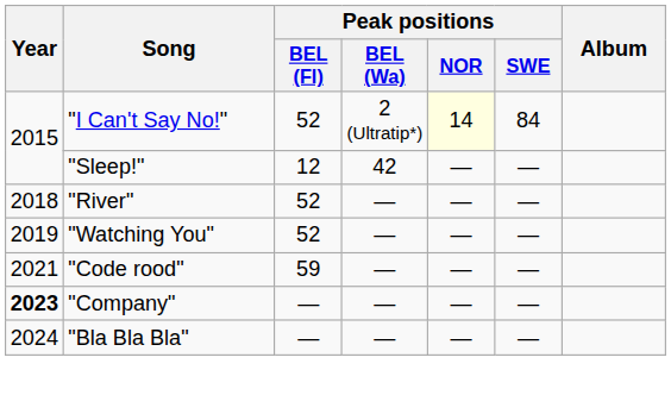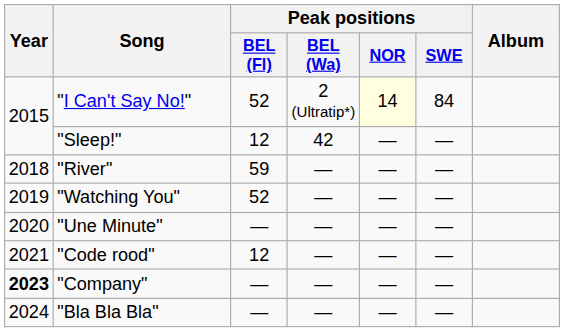 <table class="wikitable">
 <tr>
 <th align="center" rowspan="2" width="10">Year</th>
 <th align="center" rowspan="2" width="150">Song</th>
 <th align="center" colspan="4" width="20">Peak positions</th>
 <th align="center" rowspan="2" width="70">Album</th>
 </tr>
 <tr>
 <th scope="col" style="width:3em;font-size:90%;"><a href='#'>BEL<br>(Fl)</a><br></th>
 <th scope="col" style="width:3em;font-size:90%;"><a href='#'>BEL<br>(Wa)</a><br></th>
 <th scope="col" style="width:3em;font-size:90%;"><a href='#'>NOR</a><br></th>
 <th scope="col" style="width:3em;font-size:90%;"><a href='#'>SWE</a><br></th>
 </tr>
 <tr>
 <td style="text-align:center;" rowspan=2>2015</td>
 <td>"<a href='#'>I Can't Say No!</a>"</td>
 <td style="text-align:center;">52</td>
 <td style="text-align:center;">2<br><small>(Ultratip*)</small></td>
 <td style="background: lightyellow; text-align:center;">14</td>
 <td style="text-align:center;">84</td>
 <td style="text-align:center;"></td>
 </tr>
 <tr>
 <td>"Sleep!"</td>
 <td style="text-align:center;">12</td>
 <td style="text-align:center;">42</td>
 <td style="text-align:center;">—</td>
 <td style="text-align:center;">—</td>
 <td style="text-align:center;"></td>
 </tr>
 <tr>
 <td style="text-align:center;">2018</td>
 <td>"River"</td>
-<td style="text-align:center;">52</td>
+<td style="text-align:center;">59</td>
 <td style="text-align:center;">—</td>
 <td style="text-align:center;">—</td>
 <td style="text-align:center;">—</td>
 <td style="text-align:center;"></td>
 </tr>
 <tr>
 <td style="text-align:center;">2019</td>
 <td>"Watching You"</td>
 <td style="text-align:center;">52</td>
 <td style="text-align:center;">—</td>
 <td style="text-align:center;">—</td>
 <td style="text-align:center;">—</td>
 <td style="text-align:center;"></td>
 </tr>
 <tr>
+<td style="text-align:center;">2020</td>
+<td>"Une Minute"</td>
+<td style="text-align:center;">—</td>
+<td style="text-align:center;">—</td>
+<td style="text-align:center;">—</td>
+<td style="text-align:center;">—</td>
+<td style="text-align:center;"></td>
+</tr>
+<tr>
 <td style="text-align:center;">2021</td>
 <td>"Code rood"<br></td>
-<td style="text-align:center;">59</td>
+<td style="text-align:center;">12</td>
 <td style="text-align:center;">—</td>
 <td style="text-align:center;">—</td>
 <td style="text-align:center;">—</td>
 <td style="text-align:center;"></td>
 </tr>
 <tr>
 <td style="text-align:center;"><strong>2023</strong></td>
 <td>"Company"</td>
 <td style="text-align:center;">—</td>
 <td style="text-align:center;">—</td>
 <td style="text-align:center;">—</td>
 <td style="text-align:center;">—</td>
 <td style="text-align:center;"></td>
 </tr>
 <tr>
 <td style="text-align:center;">2024</td>
 <td>"Bla Bla Bla"<br></td>
 <td style="text-align:center;">—</td>
 <td style="text-align:center;">—</td>
 <td style="text-align:center;">—</td>
 <td style="text-align:center;">—</td>
 <td style="text-align:center;"></td>
 </tr>
 </table>
